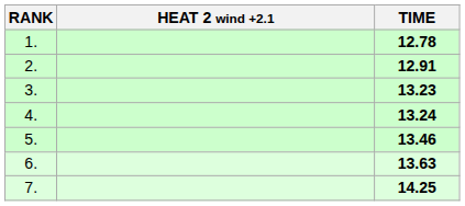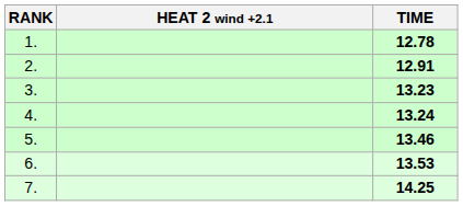 <table class="wikitable" style="border-collapse: collapse; font-size: 90%;">
 <tr>
 <th>RANK</th>
 <th style="width: 20em">HEAT 2 <small>wind +2.1</small></th>
 <th style="width: 5em">TIME</th>
 </tr>
 <tr style="background:#ccffcc;">
 <td align="center">1.</td>
 <td></td>
 <td align="center"><strong>12.78</strong></td>
 </tr>
 <tr style="background:#ccffcc;">
 <td align="center">2.</td>
 <td></td>
 <td align="center"><strong>12.91</strong></td>
 </tr>
 <tr style="background:#ccffcc;">
 <td align="center">3.</td>
 <td></td>
 <td align="center"><strong>13.23</strong></td>
 </tr>
 <tr style="background:#ccffcc;">
 <td align="center">4.</td>
 <td></td>
 <td align="center"><strong>13.24</strong></td>
 </tr>
 <tr style="background:#ccffcc;">
 <td align="center">5.</td>
 <td></td>
 <td align="center"><strong>13.46</strong></td>
 </tr>
 <tr style="background:#ddffdd;">
 <td align="center">6.</td>
 <td></td>
-<td align="center"><strong>13.63</strong></td>
+<td align="center"><strong>13.53</strong></td>
 </tr>
 <tr style="background:#ddffdd;">
 <td align="center">7.</td>
 <td></td>
 <td align="center"><strong>14.25</strong></td>
 </tr>
 </table>
